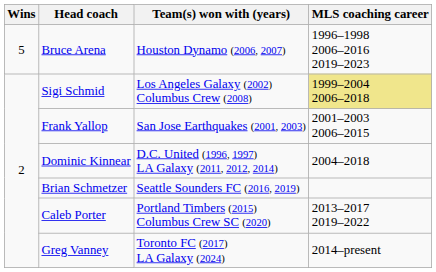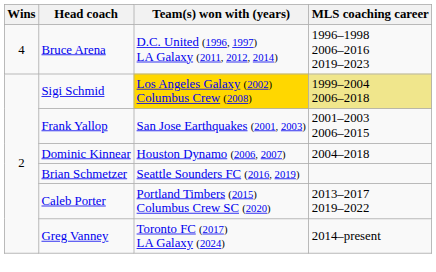 <table class="wikitable sortable" style="font-size:100%">
 <tr>
 <th>Wins</th>
 <th>Head coach</th>
 <th>Team(s) won with (years)</th>
 <th>MLS coaching career</th>
 </tr>
 <tr>
-<td align=center>5</td>
+<td align=center>4</td>
 <td><a href='#'>Bruce Arena</a></td>
-<td><a href='#'>Houston Dynamo</a> <small>(<a href='#'>2006</a>, <a href='#'>2007</a>)</small></td>
+<td><a href='#'>D.C. United</a> <small>(<a href='#'>1996</a>, <a href='#'>1997</a>)</small><br><a href='#'>LA Galaxy</a> <small>(<a href='#'>2011</a>, <a href='#'>2012</a>, <a href='#'>2014</a>)</small></td>
 <td>1996–1998<br>2006–2016<br>2019–2023</td>
 </tr>
 <tr>
 <td align=center rowspan=6>2</td>
 <td><a href='#'>Sigi Schmid</a></td>
-<td><a href='#'>Los Angeles Galaxy</a> <small>(<a href='#'>2002</a>)</small><br><a href='#'>Columbus Crew</a> <small>(<a href='#'>2008</a>)</small></td>
+<td style="background: gold;"><a href='#'>Los Angeles Galaxy</a> <small>(<a href='#'>2002</a>)</small><br><a href='#'>Columbus Crew</a> <small>(<a href='#'>2008</a>)</small></td>
 <td style="background: khaki;">1999–2004<br>2006–2018</td>
 </tr>
 <tr>
 <td><a href='#'>Frank Yallop</a></td>
 <td><a href='#'>San Jose Earthquakes</a> <small>(<a href='#'>2001</a>, <a href='#'>2003</a>)</small></td>
 <td>2001–2003<br>2006–2015</td>
 </tr>
 <tr>
 <td><a href='#'>Dominic Kinnear</a></td>
-<td><a href='#'>D.C. United</a> <small>(<a href='#'>1996</a>, <a href='#'>1997</a>)</small><br><a href='#'>LA Galaxy</a> <small>(<a href='#'>2011</a>, <a href='#'>2012</a>, <a href='#'>2014</a>)</small></td>
+<td><a href='#'>Houston Dynamo</a> <small>(<a href='#'>2006</a>, <a href='#'>2007</a>)</small></td>
 <td>2004–2018</td>
 </tr>
 <tr>
 <td><a href='#'>Brian Schmetzer</a></td>
 <td><a href='#'>Seattle Sounders FC</a> <small>(<a href='#'>2016</a>, <a href='#'>2019</a>)</small></td>
 <td></td>
 </tr>
 <tr>
 <td><a href='#'>Caleb Porter</a></td>
 <td><a href='#'>Portland Timbers</a> <small>(<a href='#'>2015</a>)</small><br><a href='#'>Columbus Crew SC</a> <small>(<a href='#'>2020</a>)</small></td>
 <td>2013–2017<br>2019–2022</td>
 </tr>
 <tr>
 <td><a href='#'>Greg Vanney</a></td>
 <td><a href='#'>Toronto FC</a> <small>(<a href='#'>2017</a>)</small><br><a href='#'>LA Galaxy</a> <small>(<a href='#'>2024</a>)</small></td>
 <td>2014–present</td>
 </tr>
 </table>
